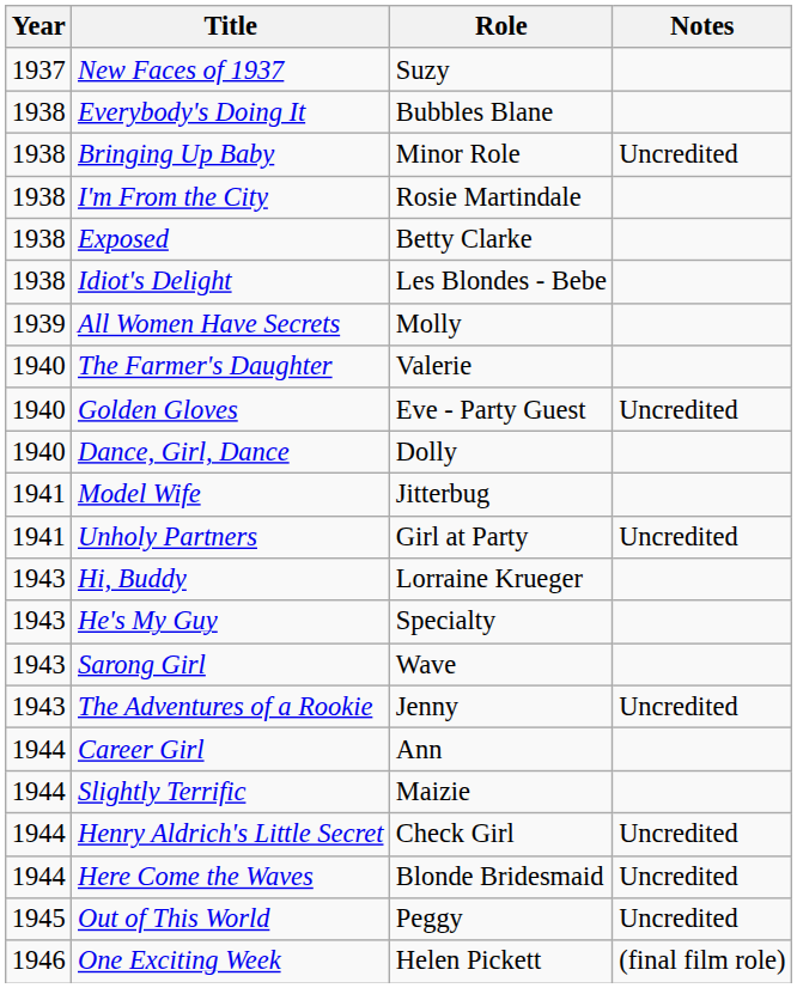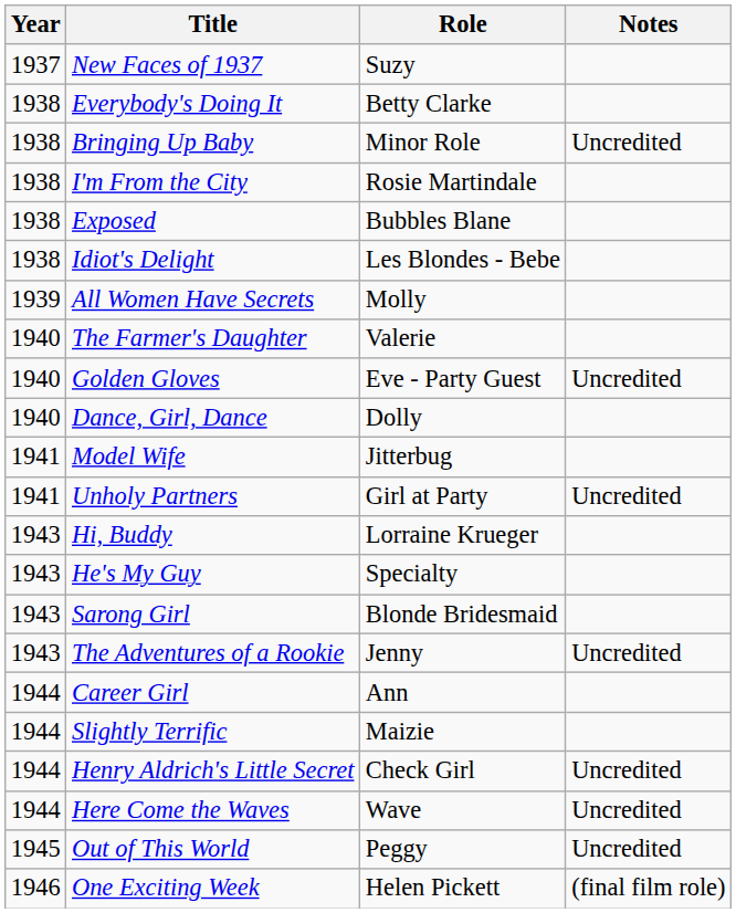 <table class="wikitable">
 <tr>
 <th>Year</th>
 <th>Title</th>
 <th>Role</th>
 <th>Notes</th>
 </tr>
 <tr>
 <td>1937</td>
 <td><em><a href='#'>New Faces of 1937</a></em></td>
 <td>Suzy</td>
 <td></td>
 </tr>
 <tr>
 <td>1938</td>
 <td><em><a href='#'>Everybody's Doing It</a></em></td>
-<td>Bubbles Blane</td>
+<td>Betty Clarke</td>
 <td></td>
 </tr>
 <tr>
 <td>1938</td>
 <td><em><a href='#'>Bringing Up Baby</a></em></td>
 <td>Minor Role</td>
 <td>Uncredited</td>
 </tr>
 <tr>
 <td>1938</td>
 <td><em><a href='#'>I'm From the City</a></em></td>
 <td>Rosie Martindale</td>
 <td></td>
 </tr>
 <tr>
 <td>1938</td>
 <td><em><a href='#'>Exposed</a></em></td>
-<td>Betty Clarke</td>
+<td>Bubbles Blane</td>
 <td></td>
 </tr>
 <tr>
 <td>1938</td>
 <td><em><a href='#'>Idiot's Delight</a></em></td>
 <td>Les Blondes - Bebe</td>
 <td></td>
 </tr>
 <tr>
 <td>1939</td>
 <td><em><a href='#'>All Women Have Secrets</a></em></td>
 <td>Molly</td>
 <td></td>
 </tr>
 <tr>
 <td>1940</td>
 <td><em><a href='#'>The Farmer's Daughter</a></em></td>
 <td>Valerie</td>
 <td></td>
 </tr>
 <tr>
 <td>1940</td>
 <td><em><a href='#'>Golden Gloves</a></em></td>
 <td>Eve - Party Guest</td>
 <td>Uncredited</td>
 </tr>
 <tr>
 <td>1940</td>
 <td><em><a href='#'>Dance, Girl, Dance</a></em></td>
 <td>Dolly</td>
 <td></td>
 </tr>
 <tr>
 <td>1941</td>
 <td><em><a href='#'>Model Wife</a></em></td>
 <td>Jitterbug</td>
 <td></td>
 </tr>
 <tr>
 <td>1941</td>
 <td><em><a href='#'>Unholy Partners</a></em></td>
 <td>Girl at Party</td>
 <td>Uncredited</td>
 </tr>
 <tr>
 <td>1943</td>
 <td><em><a href='#'>Hi, Buddy</a></em></td>
 <td>Lorraine Krueger</td>
 <td></td>
 </tr>
 <tr>
 <td>1943</td>
 <td><em><a href='#'>He's My Guy</a></em></td>
 <td>Specialty</td>
 <td></td>
 </tr>
 <tr>
 <td>1943</td>
 <td><em><a href='#'>Sarong Girl</a></em></td>
-<td>Wave</td>
+<td>Blonde Bridesmaid</td>
 <td></td>
 </tr>
 <tr>
 <td>1943</td>
 <td><em><a href='#'>The Adventures of a Rookie</a></em></td>
 <td>Jenny</td>
 <td>Uncredited</td>
 </tr>
 <tr>
 <td>1944</td>
 <td><em><a href='#'>Career Girl</a></em></td>
 <td>Ann</td>
 <td></td>
 </tr>
 <tr>
 <td>1944</td>
 <td><em><a href='#'>Slightly Terrific</a></em></td>
 <td>Maizie</td>
 <td></td>
 </tr>
 <tr>
 <td>1944</td>
 <td><em><a href='#'>Henry Aldrich's Little Secret</a></em></td>
 <td>Check Girl</td>
 <td>Uncredited</td>
 </tr>
 <tr>
 <td>1944</td>
 <td><em><a href='#'>Here Come the Waves</a></em></td>
-<td>Blonde Bridesmaid</td>
+<td>Wave</td>
 <td>Uncredited</td>
 </tr>
 <tr>
 <td>1945</td>
 <td><em><a href='#'>Out of This World</a></em></td>
 <td>Peggy</td>
 <td>Uncredited</td>
 </tr>
 <tr>
 <td>1946</td>
 <td><em><a href='#'>One Exciting Week</a></em></td>
 <td>Helen Pickett</td>
 <td>(final film role)</td>
 </tr>
 </table>
